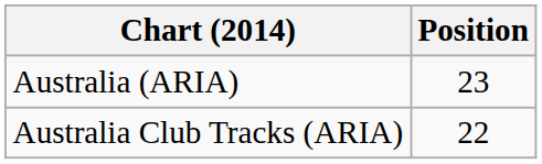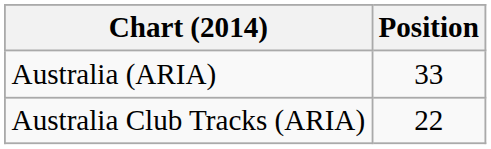 <table class="wikitable sortable">
 <tr>
 <th>Chart (2014)</th>
 <th>Position</th>
 </tr>
 <tr>
 <td>Australia (ARIA)</td>
-<td align="center">23</td>
+<td align="center">33</td>
 </tr>
 <tr>
 <td>Australia Club Tracks (ARIA)</td>
 <td align="center">22</td>
 </tr>
 </table>
